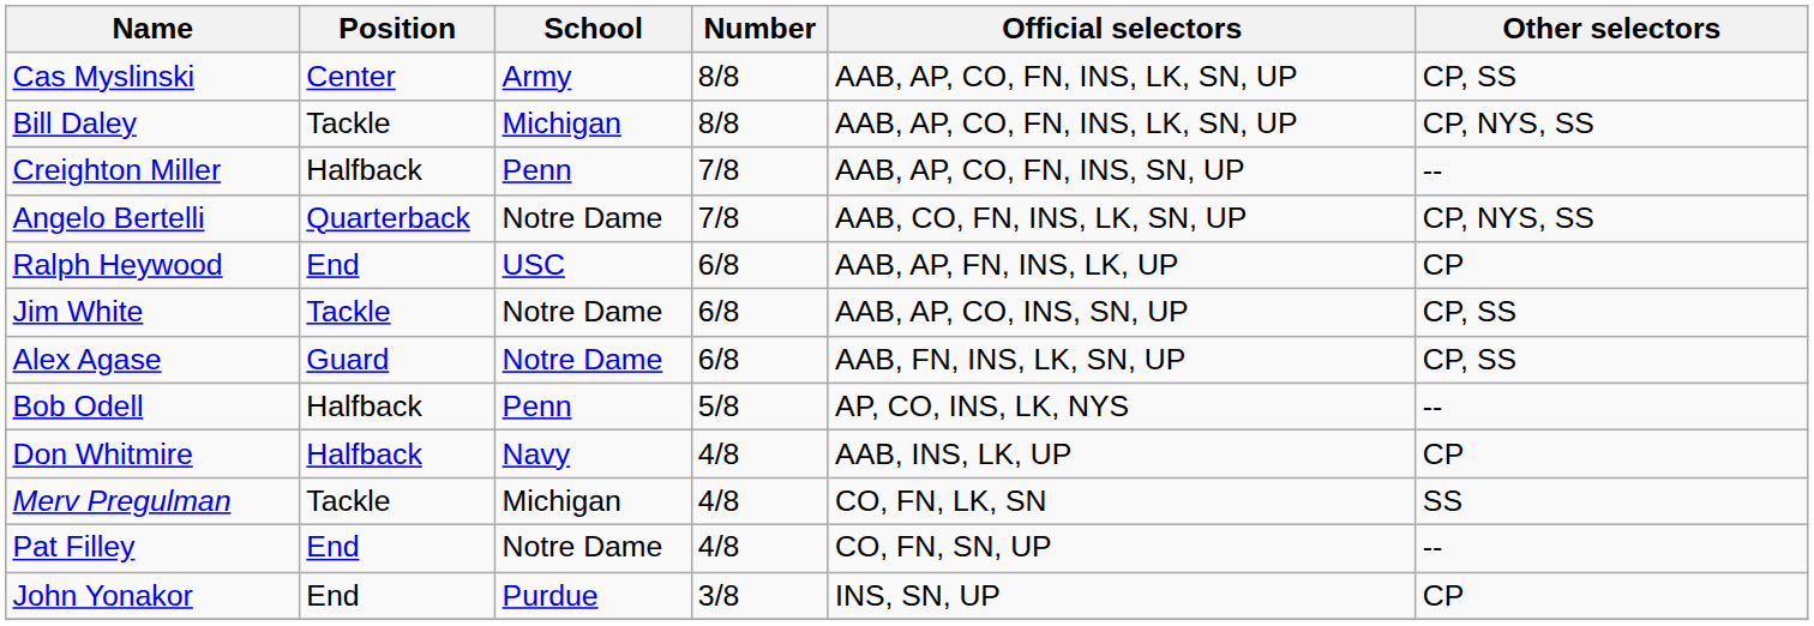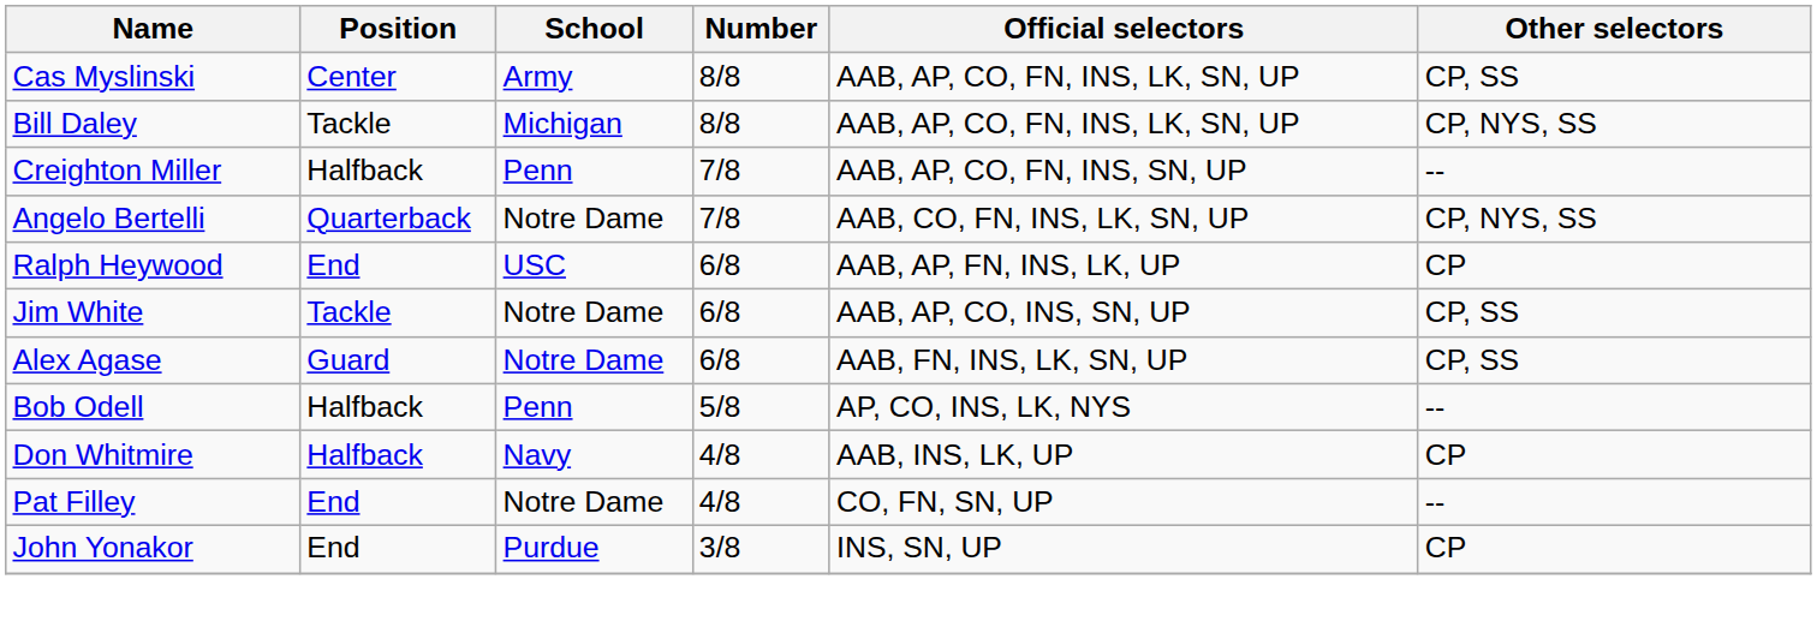 <table class="wikitable sortable">
 <tr>
 <th bgcolor="#DDDDFF" width="15%">Name</th>
 <th bgcolor="#DDDDFF" width="10%">Position</th>
 <th bgcolor="#DDDDFF" width="10%">School</th>
 <th bgcolor="#DDDDFF" width="7%">Number</th>
 <th bgcolor="#DDDDFF" width="30%">Official selectors</th>
 <th bgcolor="#DDDDFF" width="20%">Other selectors</th>
 </tr>
 <tr align="left">
 <td><a href='#'>Cas Myslinski</a></td>
 <td><a href='#'>Center</a></td>
 <td><a href='#'>Army</a></td>
 <td>8/8</td>
 <td>AAB, AP, CO, FN, INS, LK, SN, UP</td>
 <td>CP, SS</td>
 </tr>
 <tr align="left">
 <td><a href='#'>Bill Daley</a></td>
 <td>Tackle</td>
 <td><a href='#'>Michigan</a></td>
 <td>8/8</td>
 <td>AAB, AP, CO, FN, INS, LK, SN, UP</td>
 <td>CP, NYS, SS</td>
 </tr>
 <tr align="left">
 <td><a href='#'>Creighton Miller</a></td>
 <td>Halfback</td>
 <td><a href='#'>Penn</a></td>
 <td>7/8</td>
 <td>AAB, AP, CO, FN, INS, SN, UP</td>
 <td>--</td>
 </tr>
 <tr align="left">
 <td><a href='#'>Angelo Bertelli</a></td>
 <td><a href='#'>Quarterback</a></td>
 <td>Notre Dame</td>
 <td>7/8</td>
 <td>AAB, CO, FN, INS, LK, SN, UP</td>
 <td>CP, NYS, SS</td>
 </tr>
 <tr align="left">
 <td><a href='#'>Ralph Heywood</a></td>
 <td><a href='#'>End</a></td>
 <td><a href='#'>USC</a></td>
 <td>6/8</td>
 <td>AAB, AP, FN, INS, LK, UP</td>
 <td>CP</td>
 </tr>
 <tr align="left">
 <td><a href='#'>Jim White</a></td>
 <td><a href='#'>Tackle</a></td>
 <td>Notre Dame</td>
 <td>6/8</td>
 <td>AAB, AP, CO, INS, SN, UP</td>
 <td>CP, SS</td>
 </tr>
 <tr align="left">
 <td><a href='#'>Alex Agase</a></td>
 <td><a href='#'>Guard</a></td>
 <td><a href='#'>Notre Dame</a></td>
 <td>6/8</td>
 <td>AAB, FN, INS, LK, SN, UP</td>
 <td>CP, SS</td>
 </tr>
 <tr align="left">
 <td><a href='#'>Bob Odell</a></td>
 <td>Halfback</td>
 <td><a href='#'>Penn</a></td>
 <td>5/8</td>
 <td>AP, CO, INS, LK, NYS</td>
 <td>--</td>
 </tr>
 <tr align="left">
 <td><a href='#'>Don Whitmire</a></td>
 <td><a href='#'>Halfback</a></td>
 <td><a href='#'>Navy</a></td>
 <td>4/8</td>
 <td>AAB, INS, LK, UP</td>
 <td>CP</td>
 </tr>
 <tr align="left">
-<td><em><a href='#'>Merv Pregulman</a></em></td>
-<td>Tackle</td>
-<td>Michigan</td>
-<td>4/8</td>
-<td>CO, FN, LK, SN</td>
-<td>SS</td>
-</tr>
-<tr align="left">
 <td><a href='#'>Pat Filley</a></td>
 <td><a href='#'>End</a></td>
 <td>Notre Dame</td>
 <td>4/8</td>
 <td>CO, FN, SN, UP</td>
 <td>--</td>
 </tr>
 <tr align="left">
 <td><a href='#'>John Yonakor</a></td>
 <td>End</td>
 <td><a href='#'>Purdue</a></td>
 <td>3/8</td>
 <td>INS, SN, UP</td>
 <td>CP</td>
 </tr>
 <tr align="left">
 </tr>
 </table>
